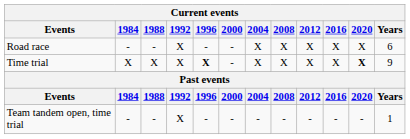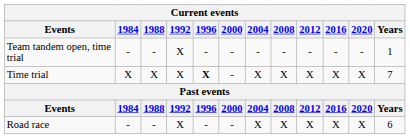 <table class="wikitable" style="text-align:center">
 <tr>
 <th colspan=12>Current events</th>
+</tr>
+<tr>
+<th>Events</th>
+<th><a href='#'>1984</a></th>
+<th><a href='#'>1988</a></th>
+<th><a href='#'>1992</a></th>
+<th><a href='#'>1996</a></th>
+<th><a href='#'>2000</a></th>
+<th><a href='#'>2004</a></th>
+<th><a href='#'>2008</a></th>
+<th><a href='#'>2012</a></th>
+<th><a href='#'>2016</a></th>
+<th><a href='#'>2020</a></th>
+<th>Years</th>
+</tr>
+<tr>
+<td align=left>Team tandem open, time trial</td>
+<td>-</td>
+<td>-</td>
+<td>X</td>
+<td>-</td>
+<td>-</td>
+<td>-</td>
+<td>-</td>
+<td>-</td>
+<td>-</td>
+<td>-</td>
+<td>1</td>
+</tr>
+<tr>
+<td align=left>Time trial</td>
+<td>X</td>
+<td>X</td>
+<td>X</td>
+<td><strong>X</strong></td>
+<td>-</td>
+<td>X</td>
+<td>X</td>
+<td>X</td>
+<td>X</td>
+<td>X</td>
+<td>7</td>
+</tr>
+<tr>
+<th colspan=12>Past events</th>
 </tr>
 <tr>
 <th>Events</th>
 <th><a href='#'>1984</a></th>
 <th><a href='#'>1988</a></th>
 <th><a href='#'>1992</a></th>
 <th><a href='#'>1996</a></th>
 <th><a href='#'>2000</a></th>
 <th><a href='#'>2004</a></th>
 <th><a href='#'>2008</a></th>
 <th><a href='#'>2012</a></th>
 <th><a href='#'>2016</a></th>
 <th><a href='#'>2020</a></th>
 <th>Years</th>
 </tr>
 <tr>
 <td align=left>Road race</td>
 <td>-</td>
 <td>-</td>
 <td>X</td>
 <td>-</td>
 <td>-</td>
 <td>X</td>
 <td>X</td>
 <td>X</td>
 <td>X</td>
 <td>X</td>
 <td>6</td>
 </tr>
-<tr>
-<td align=left>Time trial</td>
-<td>X</td>
-<td>X</td>
-<td>X</td>
-<td><strong>X</strong></td>
-<td>-</td>
-<td>X</td>
-<td>X</td>
-<td>X</td>
-<td>X</td>
-<td><strong>X</strong></td>
-<td>9</td>
-</tr>
-<tr>
-<th colspan=12>Past events</th>
-</tr>
-<tr>
-<th>Events</th>
-<th><a href='#'>1984</a></th>
-<th><a href='#'>1988</a></th>
-<th><a href='#'>1992</a></th>
-<th><a href='#'>1996</a></th>
-<th><a href='#'>2000</a></th>
-<th><a href='#'>2004</a></th>
-<th><a href='#'>2008</a></th>
-<th><a href='#'>2012</a></th>
-<th><a href='#'>2016</a></th>
-<th><a href='#'>2020</a></th>
-<th>Years</th>
-</tr>
-<tr>
-<td align=left>Team tandem open, time trial</td>
-<td>-</td>
-<td>-</td>
-<td>X</td>
-<td>-</td>
-<td>-</td>
-<td>-</td>
-<td>-</td>
-<td>-</td>
-<td>-</td>
-<td>-</td>
-<td>1</td>
-</tr>
 </table>
